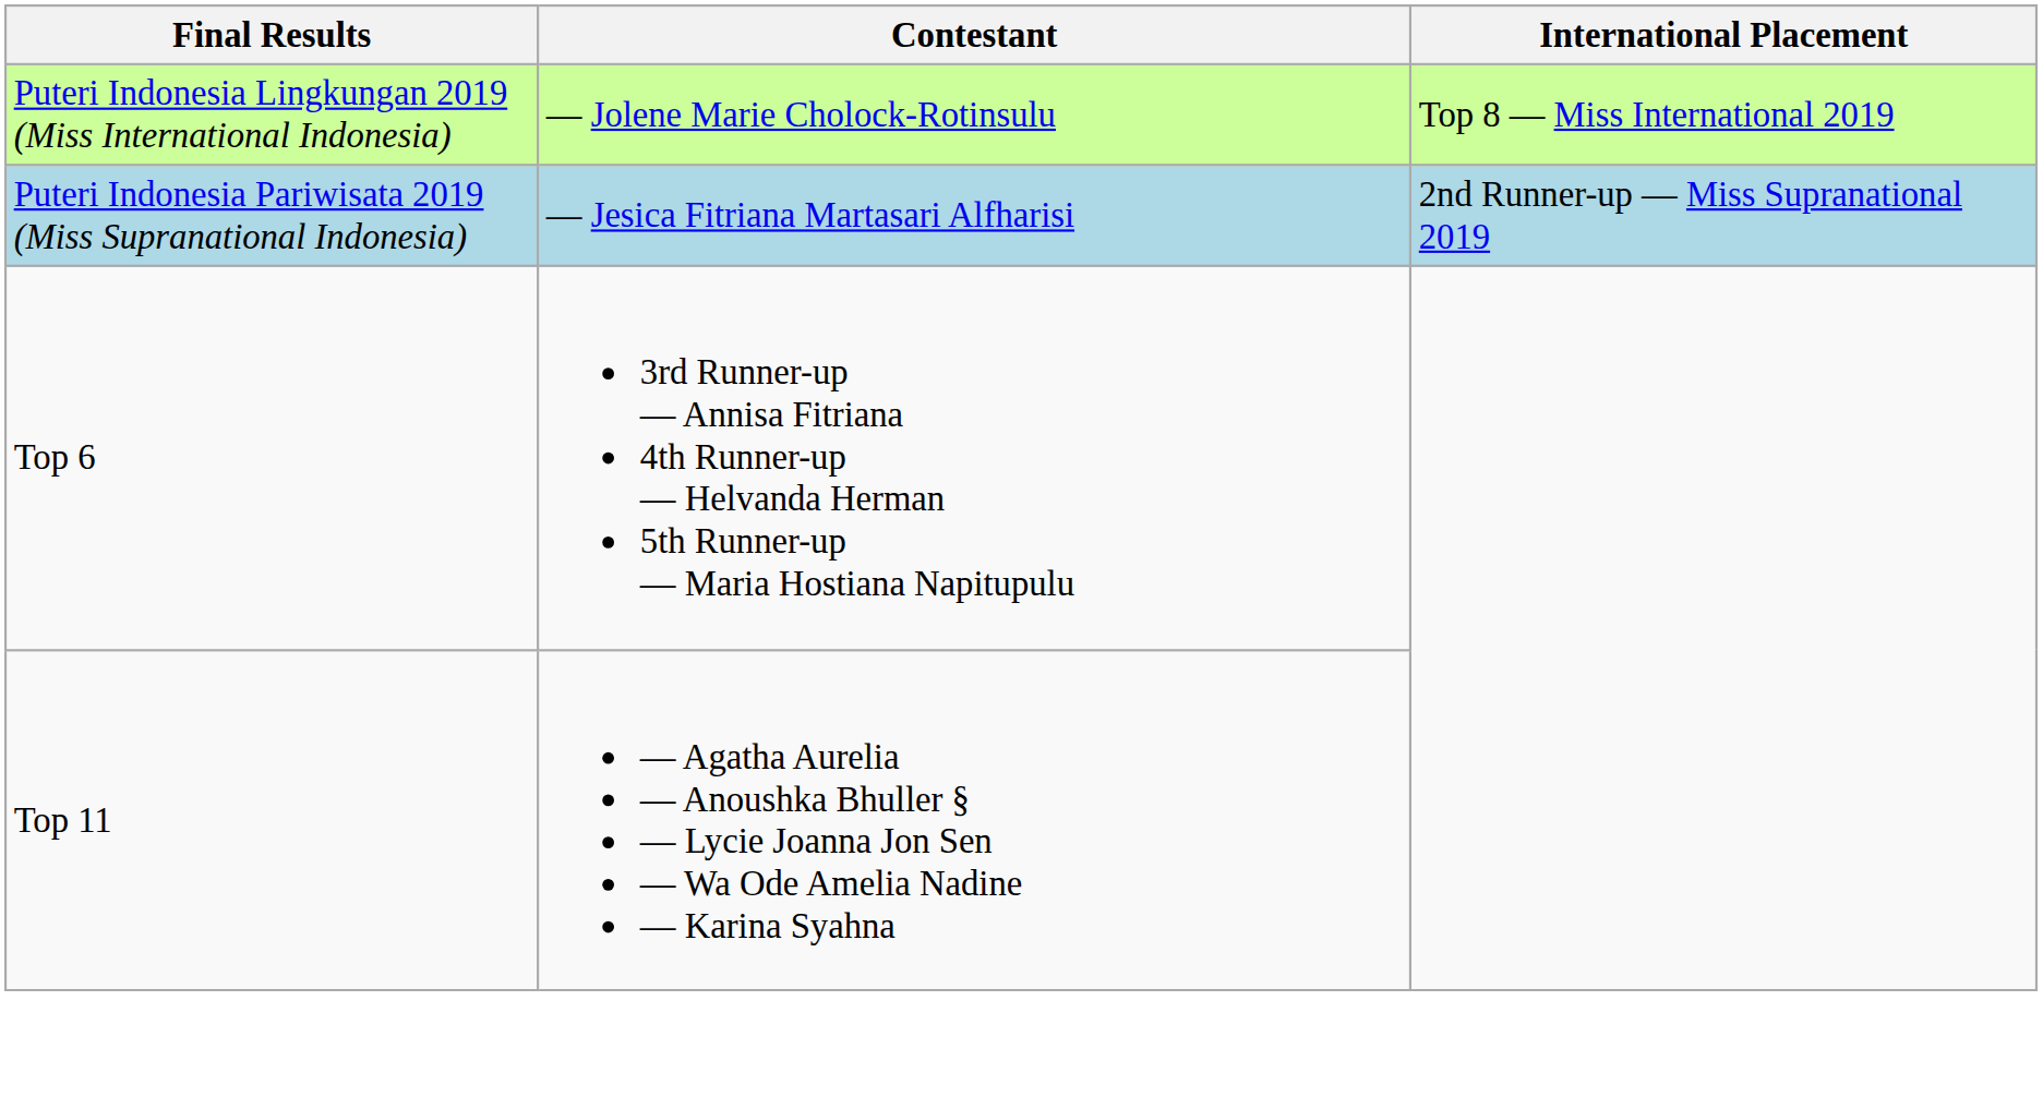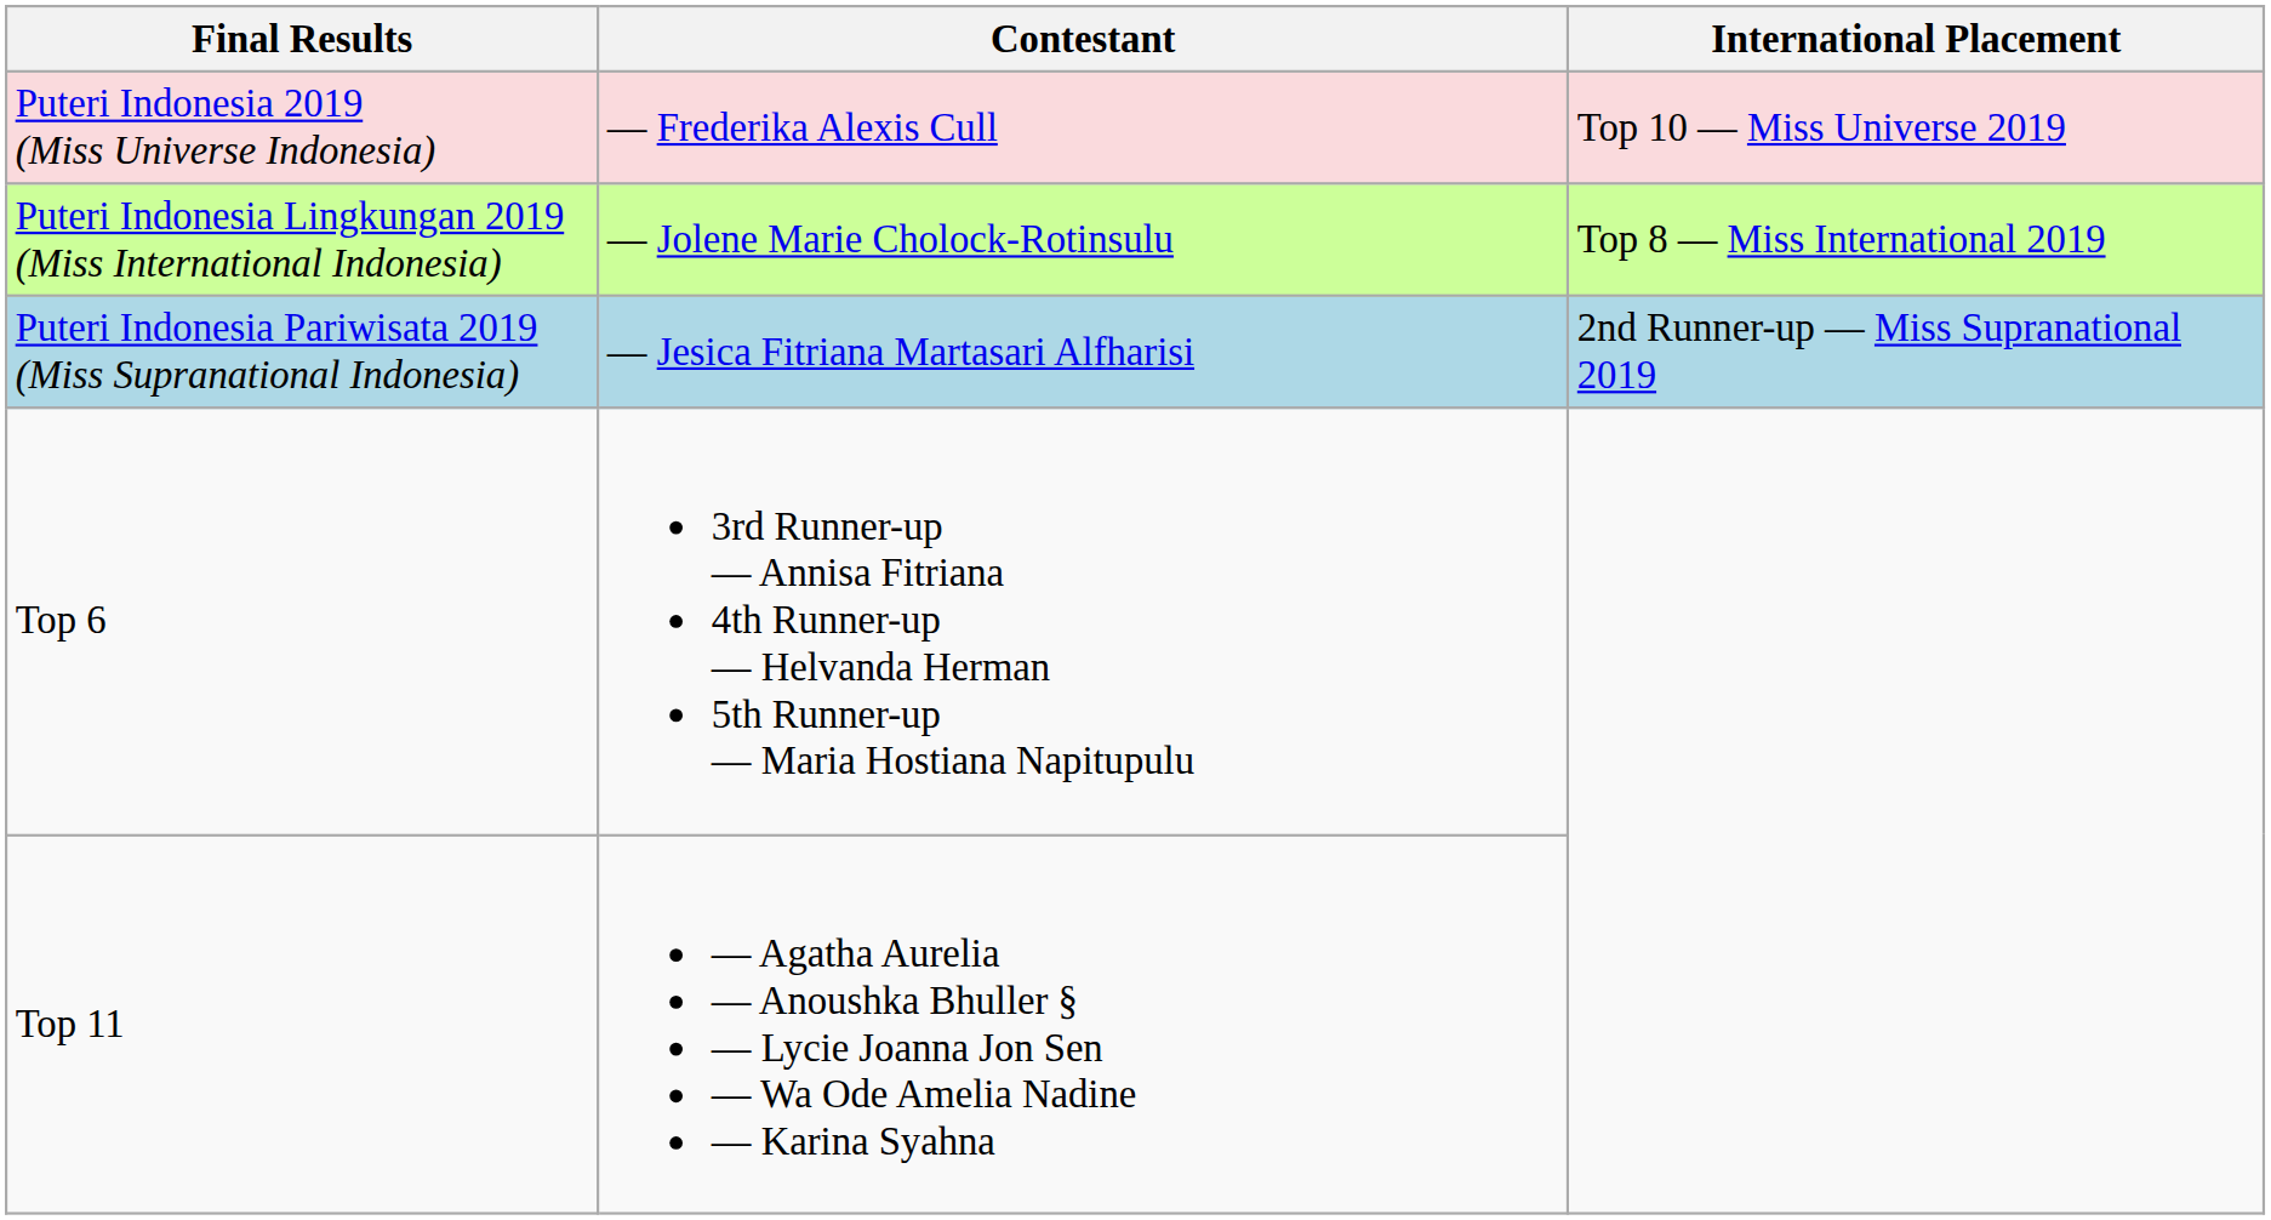 <table class="wikitable sortable" style="font-size:95%;">
 <tr>
 <th style="width:220px;">Final Results</th>
 <th style="width:365px;">Contestant</th>
 <th style="width:260px;">International Placement</th>
+</tr>
+<tr>
+<td style="background:#fadadd;"><a href='#'>Puteri Indonesia 2019</a><br><em>(Miss Universe Indonesia)</em></td>
+<td style="background:#fadadd;"> — <a href='#'>Frederika Alexis Cull</a></td>
+<td style="background:#fadadd;">Top 10 — <a href='#'>Miss Universe 2019</a></td>
 </tr>
 <tr>
 <td style="background:#ccff99;"><a href='#'>Puteri Indonesia Lingkungan 2019</a><br><em>(Miss International Indonesia)</em></td>
 <td style="background:#ccff99;"> — <a href='#'>Jolene Marie Cholock-Rotinsulu</a></td>
 <td style="background:#ccff99;">Top 8 — <a href='#'>Miss International 2019</a></td>
 </tr>
 <tr>
 <td style="background:#ADD8E6;"><a href='#'>Puteri Indonesia Pariwisata 2019</a><br><em>(Miss Supranational Indonesia)</em></td>
 <td style="background:#ADD8E6;"> — <a href='#'>Jesica Fitriana Martasari Alfharisi</a></td>
 <td style="background:#ADD8E6;">2nd Runner-up — <a href='#'>Miss Supranational 2019</a></td>
 </tr>
 <tr>
 <td>Top 6</td>
 <td><br><ul><li>3rd Runner-up<br> — Annisa Fitriana</li><li>4th Runner-up<br> — Helvanda Herman</li><li>5th Runner-up<br> — Maria Hostiana Napitupulu</li></ul></td>
 </tr>
 <tr>
 <td>Top 11</td>
 <td><br><ul><li> — Agatha Aurelia</li><li> — Anoushka Bhuller §</li><li> — Lycie Joanna Jon Sen</li><li> — Wa Ode Amelia Nadine</li><li> — Karina Syahna</li></ul></td>
 </tr>
 </table>
